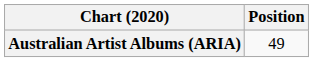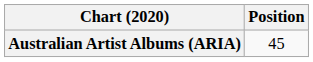 <table class="wikitable plainrowheaders" style="text-align:center">
 <tr>
 <th scope="col">Chart (2020)</th>
 <th scope="col">Position</th>
 </tr>
 <tr>
 <th scope="row">Australian Artist Albums (ARIA)</th>
-<td>49</td>
+<td>45</td>
 </tr>
 </table>
